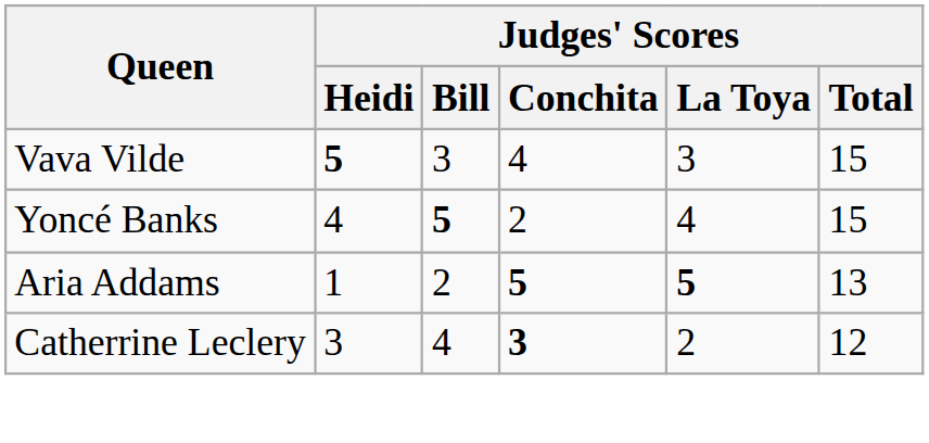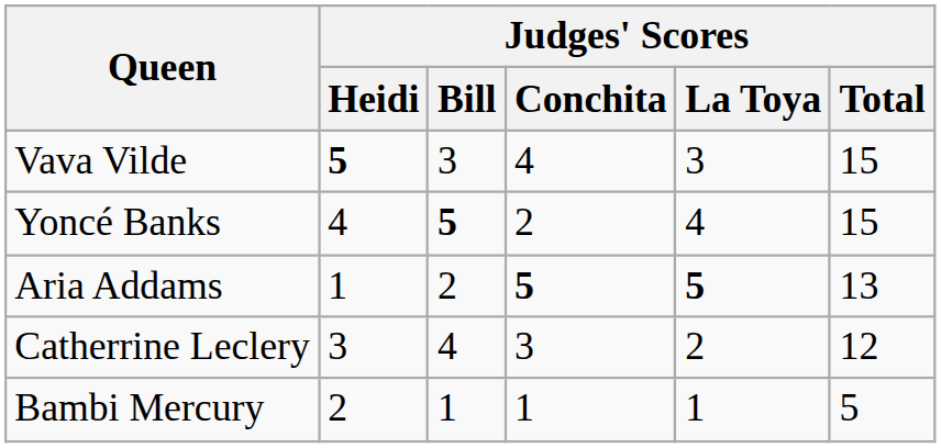 <table class="wikitable">
 <tr>
 <th rowspan="2">Queen</th>
 <th colspan="5">Judges' Scores</th>
 </tr>
 <tr>
 <th>Heidi</th>
 <th>Bill</th>
 <th>Conchita</th>
 <th>La Toya</th>
 <th>Total</th>
 </tr>
 <tr>
 <td>Vava Vilde</td>
 <td><strong>5</strong></td>
 <td>3</td>
 <td>4</td>
 <td>3</td>
 <td>15</td>
 </tr>
 <tr>
 <td>Yoncé Banks</td>
 <td>4</td>
 <td><strong>5</strong></td>
 <td>2</td>
 <td>4</td>
 <td>15</td>
 </tr>
 <tr>
 <td>Aria Addams</td>
 <td>1</td>
 <td>2</td>
 <td><strong>5</strong></td>
 <td><strong>5</strong></td>
 <td>13</td>
 </tr>
 <tr>
 <td>Catherrine Leclery</td>
 <td>3</td>
 <td>4</td>
-<td><strong>3</strong></td>
+<td>3</td>
 <td>2</td>
 <td>12</td>
 </tr>
+<tr>
+<td>Bambi Mercury</td>
+<td>2</td>
+<td>1</td>
+<td>1</td>
+<td>1</td>
+<td>5</td>
+</tr>
 </table>
